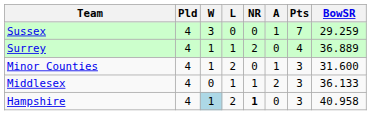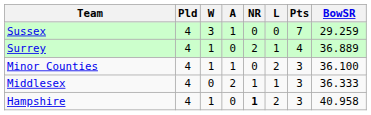 <table class="wikitable" style="text-align: center;">
 <tr>
 <th width=200>Team</th>
 <th width=20>Pld</th>
 <th width=20>W</th>
+<th width=20>A</th>
+<th width=20>NR</th>
 <th width=20>L</th>
-<th width=20>NR</th>
-<th width=20>A</th>
 <th width=20>Pts</th>
 <th width=60><a href='#'>BowSR</a></th>
 </tr>
 <tr bgcolor="#ccffcc">
 <td align=left><a href='#'>Sussex</a></td>
 <td>4</td>
 <td>3</td>
+<td>1</td>
 <td>0</td>
 <td>0</td>
-<td>1</td>
 <td>7</td>
 <td>29.259</td>
 </tr>
 <tr bgcolor="#ccffcc">
 <td align=left><a href='#'>Surrey</a></td>
 <td>4</td>
 <td>1</td>
+<td>0</td>
+<td>2</td>
 <td>1</td>
-<td>2</td>
-<td>0</td>
 <td>4</td>
 <td>36.889</td>
 </tr>
 <tr>
 <td align=left><a href='#'>Minor Counties</a></td>
 <td>4</td>
 <td>1</td>
+<td>1</td>
+<td>0</td>
 <td>2</td>
-<td>0</td>
-<td>1</td>
 <td>3</td>
-<td>31.600</td>
+<td>36.100</td>
 </tr>
 <tr>
 <td align=left><a href='#'>Middlesex</a></td>
 <td>4</td>
 <td>0</td>
+<td>2</td>
 <td>1</td>
 <td>1</td>
-<td>2</td>
 <td>3</td>
-<td>36.133</td>
+<td>36.333</td>
 </tr>
 <tr>
 <td align=left><a href='#'>Hampshire</a></td>
 <td>4</td>
-<td style="background: lightblue;">1</td>
+<td>1</td>
+<td>0</td>
+<td><strong>1</strong></td>
 <td>2</td>
-<td><strong>1</strong></td>
-<td>0</td>
 <td>3</td>
 <td>40.958</td>
 </tr>
 </table>
